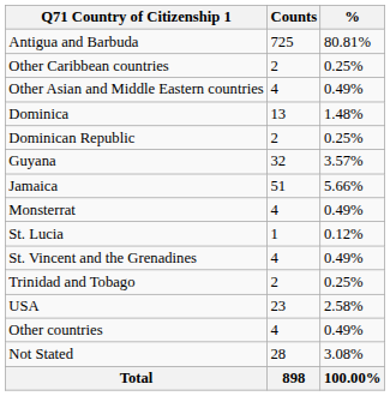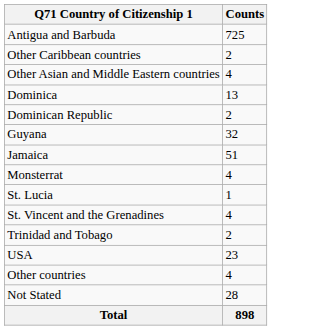 <table class="wikitable sortable">
 <tr>
 <th>Q71 Country of Citizenship 1</th>
 <th>Counts</th>
-<th>%</th>
 </tr>
 <tr>
 <td>Antigua and Barbuda</td>
 <td>725</td>
-<td>80.81%</td>
 </tr>
 <tr>
 <td>Other Caribbean countries</td>
 <td>2</td>
-<td>0.25%</td>
 </tr>
 <tr>
 <td>Other Asian and Middle Eastern countries</td>
 <td>4</td>
-<td>0.49%</td>
 </tr>
 <tr>
 <td>Dominica</td>
 <td>13</td>
-<td>1.48%</td>
 </tr>
 <tr>
 <td>Dominican Republic</td>
 <td>2</td>
-<td>0.25%</td>
 </tr>
 <tr>
 <td>Guyana</td>
 <td>32</td>
-<td>3.57%</td>
 </tr>
 <tr>
 <td>Jamaica</td>
 <td>51</td>
-<td>5.66%</td>
 </tr>
 <tr>
 <td>Monsterrat</td>
 <td>4</td>
-<td>0.49%</td>
 </tr>
 <tr>
 <td>St. Lucia</td>
 <td>1</td>
-<td>0.12%</td>
 </tr>
 <tr>
 <td>St. Vincent and the Grenadines</td>
 <td>4</td>
-<td>0.49%</td>
 </tr>
 <tr>
 <td>Trinidad and Tobago</td>
 <td>2</td>
-<td>0.25%</td>
 </tr>
 <tr>
 <td>USA</td>
 <td>23</td>
-<td>2.58%</td>
 </tr>
 <tr>
 <td>Other countries</td>
 <td>4</td>
-<td>0.49%</td>
 </tr>
 <tr>
 <td>Not Stated</td>
 <td>28</td>
-<td>3.08%</td>
 </tr>
 <tr>
 <th>Total</th>
 <th>898</th>
-<th>100.00%</th>
 </tr>
 </table>
